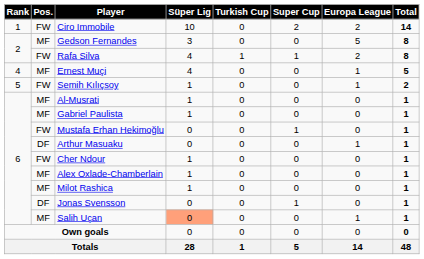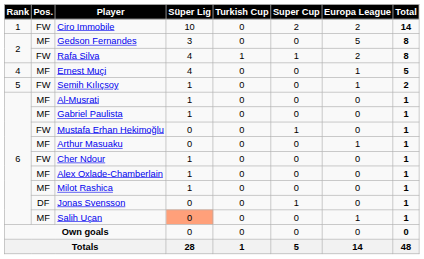 <table class="wikitable sortable" style="font-size: 95%; text-align: center;">
 <tr>
 <th style=background-color:#000000;color:#ffffff>Rank</th>
 <th style=background-color:#000000;color:#ffffff>Pos.</th>
 <th style=background-color:#000000;color:#ffffff>Player</th>
 <th style=background-color:#000000;color:#ffffff>Süper Lig</th>
 <th style=background-color:#000000;color:#ffffff>Turkish Cup</th>
 <th style=background-color:#000000;color:#ffffff>Super Cup</th>
 <th style=background-color:#000000;color:#ffffff>Europa League</th>
 <th style=background-color:#000000;color:#ffffff>Total</th>
 </tr>
 <tr>
 <td>1</td>
 <td>FW</td>
 <td style="text-align:left"> <a href='#'>Ciro Immobile</a></td>
 <td>10</td>
 <td>0</td>
 <td>2</td>
 <td>2</td>
 <td><strong>14</strong></td>
 </tr>
 <tr>
 <td rowspan="2">2</td>
 <td>MF</td>
 <td style="text-align:left"> <a href='#'>Gedson Fernandes</a></td>
 <td>3</td>
 <td>0</td>
 <td>0</td>
 <td>5</td>
 <td><strong>8</strong></td>
 </tr>
 <tr>
 <td>FW</td>
 <td style="text-align:left"> <a href='#'>Rafa Silva</a></td>
 <td>4</td>
 <td>1</td>
 <td>1</td>
 <td>2</td>
 <td><strong>8</strong></td>
 </tr>
 <tr>
 <td>4</td>
 <td>MF</td>
 <td style="text-align:left"> <a href='#'>Ernest Muçi</a></td>
 <td>4</td>
 <td>0</td>
 <td>0</td>
 <td>1</td>
 <td><strong>5</strong></td>
 </tr>
 <tr>
 <td>5</td>
 <td>FW</td>
 <td style="text-align:left"> <a href='#'>Semih Kılıçsoy</a></td>
 <td>1</td>
 <td>0</td>
 <td>0</td>
 <td>1</td>
 <td><strong>2</strong></td>
 </tr>
 <tr>
 <td rowspan="9">6</td>
 <td>MF</td>
 <td style="text-align:left"> <a href='#'>Al-Musrati</a></td>
 <td>1</td>
 <td>0</td>
 <td>0</td>
 <td>0</td>
 <td><strong>1</strong></td>
 </tr>
 <tr>
 <td>MF</td>
 <td style="text-align:left"> <a href='#'>Gabriel Paulista</a></td>
 <td>1</td>
 <td>0</td>
 <td>0</td>
 <td>0</td>
 <td><strong>1</strong></td>
 </tr>
 <tr>
 <td>FW</td>
 <td style="text-align:left"> <a href='#'>Mustafa Erhan Hekimoğlu</a></td>
 <td>0</td>
 <td>0</td>
 <td>1</td>
 <td>0</td>
 <td><strong>1</strong></td>
 </tr>
 <tr>
-<td>DF</td>
+<td>MF</td>
 <td style="text-align:left"> <a href='#'>Arthur Masuaku</a></td>
 <td>0</td>
 <td>0</td>
 <td>0</td>
 <td>1</td>
 <td><strong>1</strong></td>
 </tr>
 <tr>
 <td>FW</td>
 <td style="text-align:left"> <a href='#'>Cher Ndour</a></td>
 <td>1</td>
 <td>0</td>
 <td>0</td>
 <td>0</td>
 <td><strong>1</strong></td>
 </tr>
 <tr>
 <td>MF</td>
 <td style="text-align:left"> <a href='#'>Alex Oxlade-Chamberlain</a></td>
 <td>1</td>
 <td>0</td>
 <td>0</td>
 <td>0</td>
 <td><strong>1</strong></td>
 </tr>
 <tr>
 <td>MF</td>
 <td style="text-align:left"> <a href='#'>Milot Rashica</a></td>
 <td>1</td>
 <td>0</td>
 <td>0</td>
 <td>0</td>
 <td><strong>1</strong></td>
 </tr>
 <tr>
 <td>DF</td>
 <td style="text-align:left"> <a href='#'>Jonas Svensson</a></td>
 <td>0</td>
 <td>0</td>
 <td>1</td>
 <td>0</td>
 <td><strong>1</strong></td>
 </tr>
 <tr>
 <td>MF</td>
 <td style="text-align:left"> <a href='#'>Salih Uçan</a></td>
 <td style="background: lightsalmon;">0</td>
 <td>0</td>
 <td>0</td>
 <td>1</td>
 <td><strong>1</strong></td>
 </tr>
 <tr>
 <td colspan="3"><strong>Own goals</strong></td>
 <td>0</td>
 <td>0</td>
 <td>0</td>
 <td>0</td>
 <td><strong>0</strong></td>
 </tr>
 <tr>
 <th colspan="3"><strong>Totals</strong></th>
 <th><strong>28</strong></th>
 <th><strong>1</strong></th>
 <th><strong>5</strong></th>
 <th><strong>14</strong></th>
 <th><strong>48</strong></th>
 </tr>
 </table>
